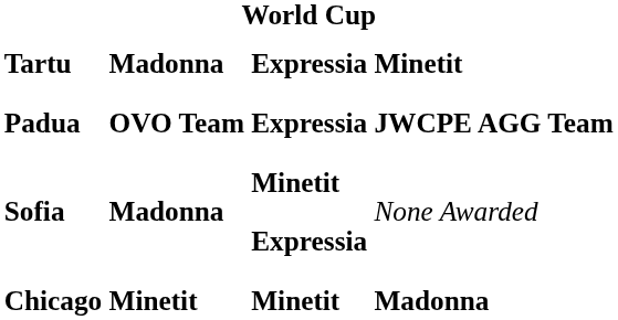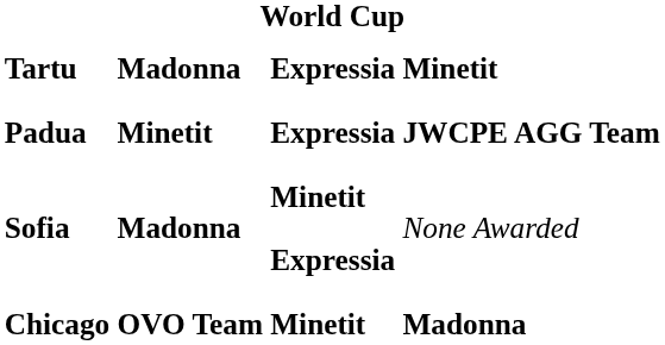 <table>
 <tr>
 <td colspan="4" style="text-align:center;"><strong>World Cup</strong></td>
 </tr>
 <tr>
 <th scope=row style="text-align:left">Tartu</th>
 <td style="height:30px;"> <strong>Madonna</strong></td>
 <td style="height:30px;"> <strong>Expressia</strong></td>
 <td style="height:30px;"> <strong>Minetit</strong></td>
 </tr>
 <tr>
 <th scope=row style="text-align:left">Padua</th>
-<td style="height:30px;"> <strong>OVO Team</strong></td>
+<td style="height:30px;"> <strong>Minetit</strong></td>
 <td style="height:30px;"> <strong>Expressia</strong></td>
 <td style="height:30px;"> <strong>JWCPE AGG Team</strong></td>
 </tr>
 <tr>
 <th rowspan=2 scope=row style="text-align:left">Sofia</th>
 <td rowspan=2 style="height:30px;"> <strong>Madonna</strong></td>
 <td style="height:30px;"> <strong>Minetit</strong></td>
 <td rowspan=2 style="height:30px;"><em>None Awarded</em></td>
 </tr>
 <tr>
 <td style="height:30px;"> <strong>Expressia</strong></td>
 </tr>
 <tr>
 <th scope=row style="text-align:left">Chicago</th>
-<td style="height:30px;"> <strong>Minetit</strong></td>
+<td style="height:30px;"> <strong>OVO Team</strong></td>
 <td style="height:30px;"> <strong>Minetit</strong></td>
 <td style="height:30px;"> <strong>Madonna</strong></td>
 </tr>
 <tr>
 </tr>
 </table>
